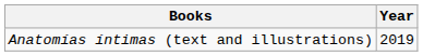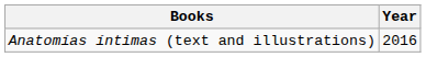 <table class="wikitable sortable">
 <tr>
 <th>Books</th>
 <th>Year</th>
 </tr>
 <tr>
 <td><em>Anatomías íntimas</em> (text and illustrations)</td>
-<td>2019</td>
+<td>2016</td>
 </tr>
 </table>
